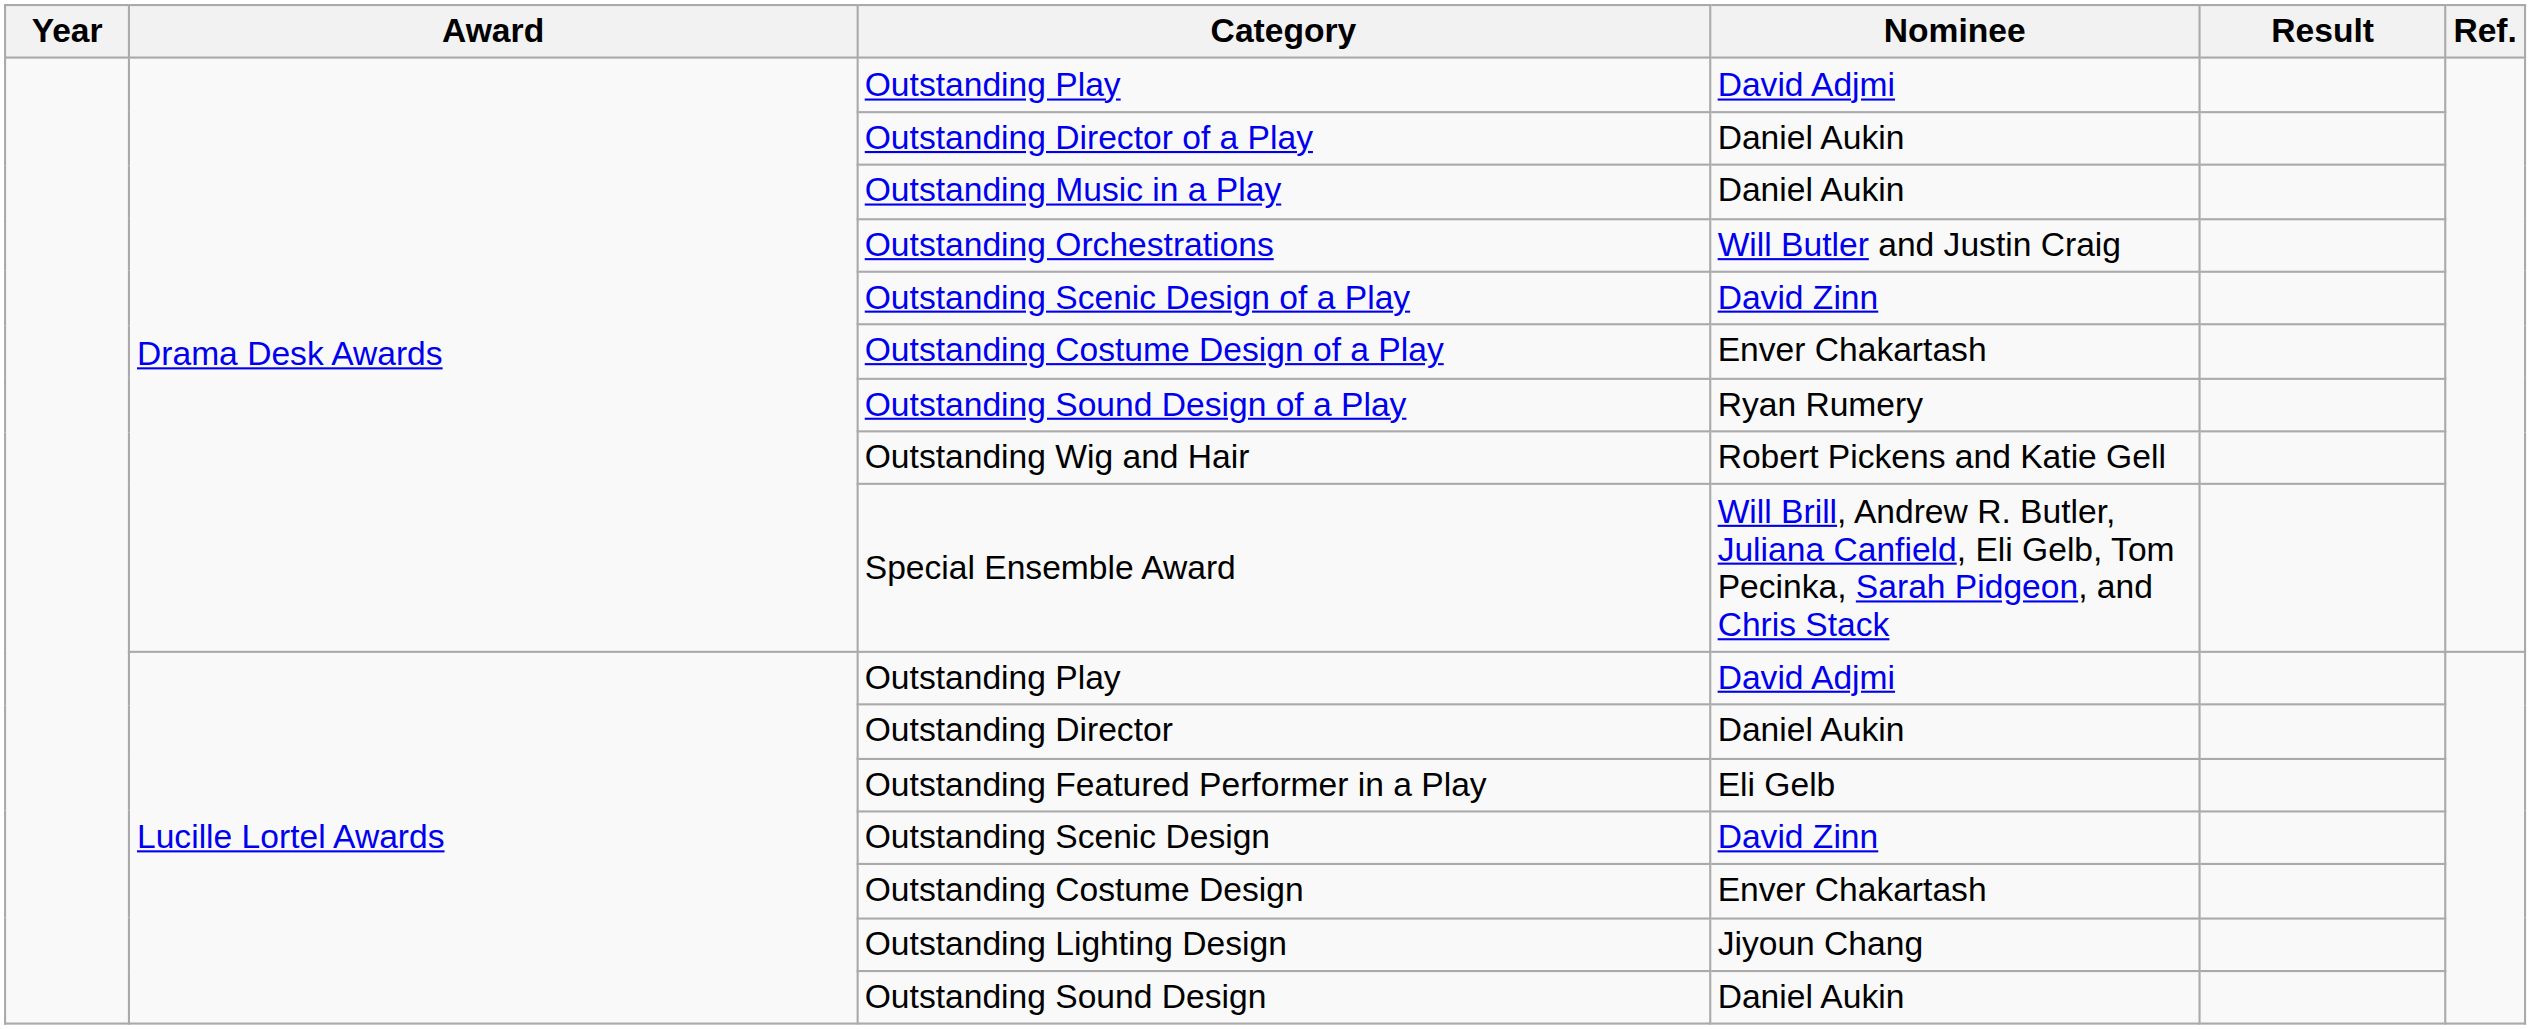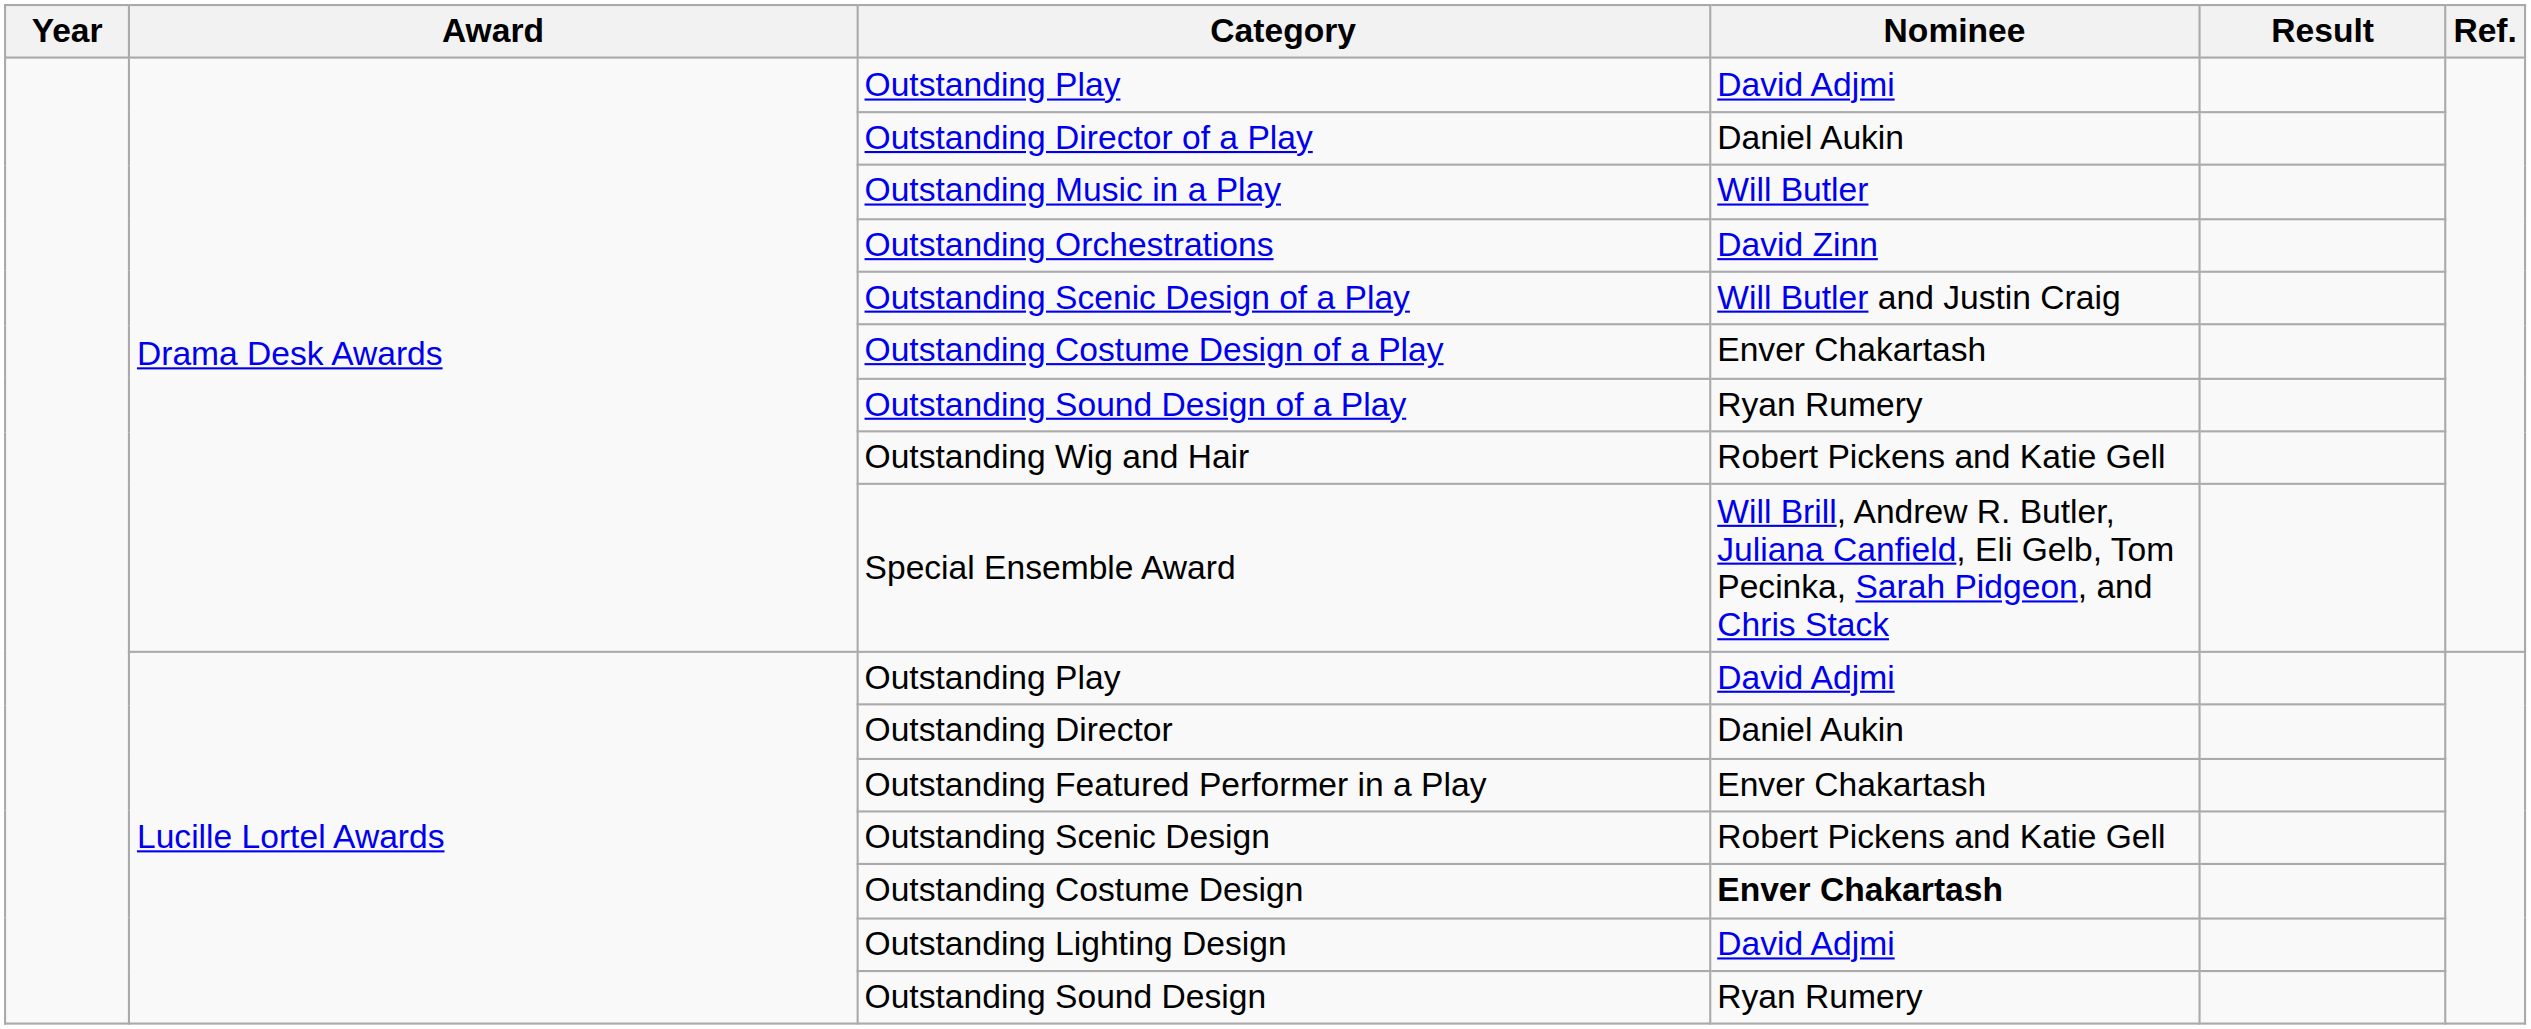 <table class="wikitable" width="95%">
 <tr>
 <th width="5%">Year</th>
 <th width="30%">Award</th>
 <th width="35%">Category</th>
 <th width="20%">Nominee</th>
 <th width="10%">Result</th>
 <th class=unsortable>Ref.</th>
 </tr>
 <tr>
 <td rowspan="20" align="center"></td>
 <td rowspan=9><a href='#'>Drama Desk Awards</a></td>
 <td><a href='#'>Outstanding Play</a></td>
 <td><a href='#'>David Adjmi</a></td>
 <td></td>
 <td rowspan=9></td>
 </tr>
 <tr>
 <td><a href='#'>Outstanding Director of a Play</a></td>
 <td>Daniel Aukin</td>
 <td></td>
 </tr>
 <tr>
 <td><a href='#'>Outstanding Music in a Play</a></td>
-<td>Daniel Aukin</td>
+<td><a href='#'>Will Butler</a></td>
 <td></td>
 </tr>
 <tr>
 <td><a href='#'>Outstanding Orchestrations</a></td>
-<td><a href='#'>Will Butler</a> and Justin Craig</td>
+<td><a href='#'>David Zinn</a></td>
 <td></td>
 </tr>
 <tr>
 <td><a href='#'>Outstanding Scenic Design of a Play</a></td>
-<td><a href='#'>David Zinn</a></td>
+<td><a href='#'>Will Butler</a> and Justin Craig</td>
 <td></td>
 </tr>
 <tr>
 <td><a href='#'>Outstanding Costume Design of a Play</a></td>
 <td>Enver Chakartash</td>
 <td></td>
 </tr>
 <tr>
 <td><a href='#'>Outstanding Sound Design of a Play</a></td>
 <td>Ryan Rumery</td>
 <td></td>
 </tr>
 <tr>
 <td>Outstanding Wig and Hair</td>
 <td>Robert Pickens and Katie Gell</td>
 <td></td>
 </tr>
 <tr>
 <td>Special Ensemble Award</td>
 <td><a href='#'>Will Brill</a>, Andrew R. Butler, <a href='#'>Juliana Canfield</a>, Eli Gelb, Tom Pecinka, <a href='#'>Sarah Pidgeon</a>, and <a href='#'>Chris Stack</a></td>
 <td></td>
 </tr>
 <tr>
 <td rowspan="7"><a href='#'>Lucille Lortel Awards</a></td>
 <td>Outstanding Play</td>
 <td><a href='#'>David Adjmi</a></td>
 <td></td>
 <td rowspan=7> <br> </td>
 </tr>
 <tr>
 <td>Outstanding Director</td>
 <td>Daniel Aukin</td>
 <td></td>
 </tr>
 <tr>
 <td>Outstanding Featured Performer in a Play</td>
-<td>Eli Gelb</td>
+<td>Enver Chakartash</td>
 <td></td>
 </tr>
 <tr>
 <td>Outstanding Scenic Design</td>
-<td><a href='#'>David Zinn</a></td>
+<td>Robert Pickens and Katie Gell</td>
 <td></td>
 </tr>
 <tr>
 <td>Outstanding Costume Design</td>
-<td>Enver Chakartash</td>
+<td><strong>Enver Chakartash</strong></td>
 <td></td>
 </tr>
 <tr>
 <td>Outstanding Lighting Design</td>
-<td>Jiyoun Chang</td>
+<td><a href='#'>David Adjmi</a></td>
 <td></td>
 </tr>
 <tr>
 <td>Outstanding Sound Design</td>
-<td>Daniel Aukin</td>
+<td>Ryan Rumery</td>
 <td></td>
 </tr>
 </table>
